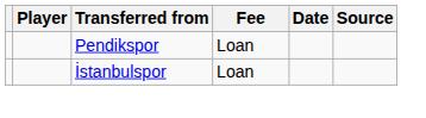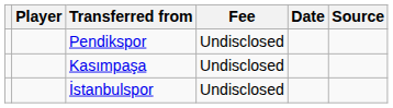 <table class="wikitable plainrowheaders sortable">
 <tr>
 <th></th>
 <th scope="col">Player</th>
 <th>Transferred from</th>
 <th style="width: 65px;">Fee</th>
 <th scope="col">Date</th>
 <th scope="col">Source</th>
 </tr>
 <tr>
 <td align=center></td>
 <td></td>
 <td> <a href='#'>Pendikspor</a></td>
-<td>Loan</td>
+<td>Undisclosed</td>
+<td></td>
+<td></td>
+</tr>
+<tr>
+<td align=center></td>
+<td></td>
+<td> <a href='#'>Kasımpaşa</a></td>
+<td>Undisclosed</td>
 <td></td>
 <td></td>
 </tr>
 <tr>
 <td align=center></td>
 <td></td>
 <td> <a href='#'>İstanbulspor</a></td>
-<td>Loan</td>
+<td>Undisclosed</td>
 <td></td>
 <td></td>
 </tr>
 </table>
